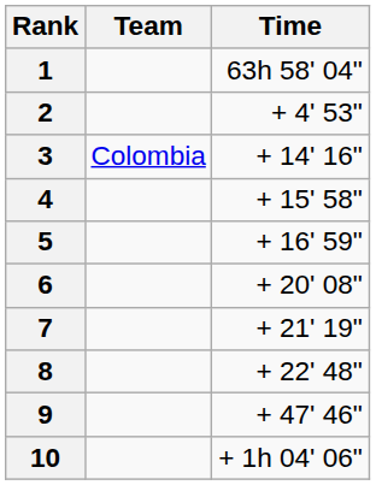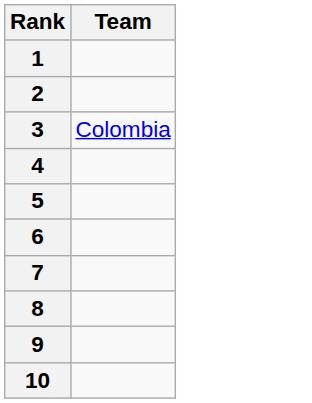 <table class="wikitable">
 <tr>
 <th scope="col">Rank</th>
 <th scope="col">Team</th>
-<th scope="col">Time</th>
 </tr>
 <tr>
 <th scope="row">1</th>
 <td> </td>
-<td align="right">63h 58' 04"</td>
 </tr>
 <tr>
 <th scope="row">2</th>
 <td> </td>
-<td align="right">+ 4' 53"</td>
 </tr>
 <tr>
 <th scope="row">3</th>
 <td> <a href='#'>Colombia</a></td>
-<td align="right">+ 14' 16"</td>
 </tr>
 <tr>
 <th scope="row">4</th>
 <td> </td>
-<td align="right">+ 15' 58"</td>
 </tr>
 <tr>
 <th scope="row">5</th>
 <td> </td>
-<td align="right">+ 16' 59"</td>
 </tr>
 <tr>
 <th scope="row">6</th>
 <td> </td>
-<td align="right">+ 20' 08"</td>
 </tr>
 <tr>
 <th scope="row">7</th>
 <td> </td>
-<td align="right">+ 21' 19"</td>
 </tr>
 <tr>
 <th scope="row">8</th>
 <td> </td>
-<td align="right">+ 22' 48"</td>
 </tr>
 <tr>
 <th scope="row">9</th>
 <td> </td>
-<td align="right">+ 47' 46"</td>
 </tr>
 <tr>
 <th scope="row">10</th>
 <td> </td>
-<td align="right">+ 1h 04' 06"</td>
 </tr>
 </table>
